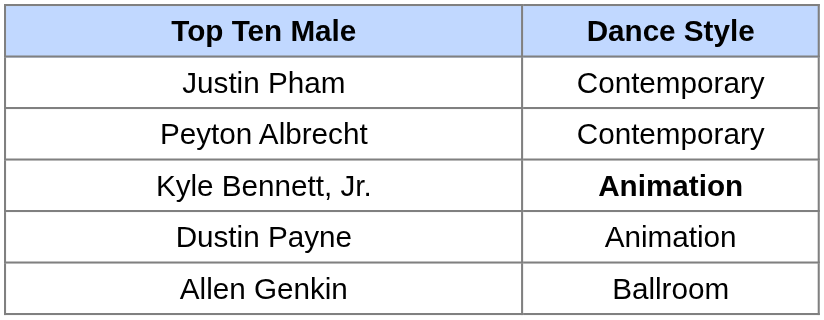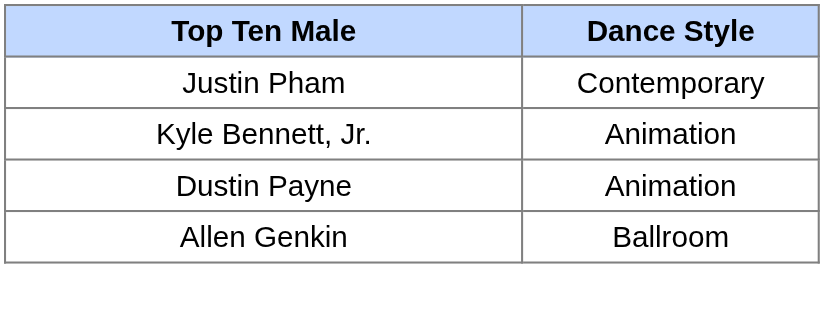 <table border="1" cellpadding="4" cellspacing="0" style="text-align:center; font-size:90%; border-collapse:collapse; width:25%;">
 <tr style="background:#C1D8FF;">
 <th style="width:13%;">Top Ten Male</th>
 <th style="width:3%; text-align:center;">Dance Style</th>
 </tr>
 <tr>
 <td>Justin Pham</td>
 <td>Contemporary</td>
 </tr>
 <tr>
-<td>Peyton Albrecht</td>
-<td>Contemporary</td>
-</tr>
-<tr>
 <td>Kyle Bennett, Jr.</td>
-<td><strong>Animation</strong></td>
+<td>Animation</td>
 </tr>
 <tr>
 <td>Dustin Payne</td>
 <td>Animation</td>
 </tr>
 <tr>
 <td>Allen Genkin</td>
 <td>Ballroom</td>
 </tr>
 </table>
